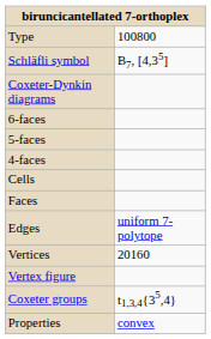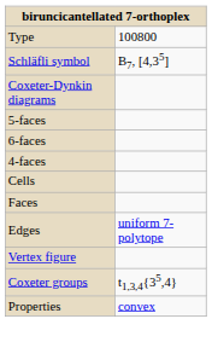 <table class="wikitable"  style="margin-left:10px; float:right; width:250px;">
 <tr>
 <th style="background:#e7dcc3;" colspan="2">biruncicantellated 7-orthoplex</th>
 </tr>
 <tr>
 <td style="background:#e7dcc3;">Type</td>
 <td>100800</td>
 </tr>
 <tr>
 <td style="background:#e7dcc3;"><a href='#'>Schläfli symbol</a></td>
 <td>B<sub>7</sub>, [4,3<sup>5</sup>]</td>
 </tr>
 <tr>
 <td style="background:#e7dcc3;"><a href='#'>Coxeter-Dynkin diagrams</a></td>
 <td></td>
 </tr>
 <tr>
-<td style="background:#e7dcc3;">6-faces</td>
+<td style="background:#e7dcc3;">5-faces</td>
 <td></td>
 </tr>
 <tr>
-<td style="background:#e7dcc3;">5-faces</td>
+<td style="background:#e7dcc3;">6-faces</td>
 <td></td>
 </tr>
 <tr>
 <td style="background:#e7dcc3;">4-faces</td>
 <td></td>
 </tr>
 <tr>
 <td style="background:#e7dcc3;">Cells</td>
 <td></td>
 </tr>
 <tr>
 <td style="background:#e7dcc3;">Faces</td>
 <td></td>
 </tr>
 <tr>
 <td style="background:#e7dcc3;">Edges</td>
 <td><a href='#'>uniform 7-polytope</a></td>
 </tr>
 <tr>
-<td style="background:#e7dcc3;">Vertices</td>
-<td>20160</td>
-</tr>
-<tr>
 <td style="background:#e7dcc3;"><a href='#'>Vertex figure</a></td>
 <td></td>
 </tr>
 <tr>
 <td style="background:#e7dcc3;"><a href='#'>Coxeter groups</a></td>
 <td>t<sub>1,3,4</sub>{3<sup>5</sup>,4}</td>
 </tr>
 <tr>
 <td style="background:#e7dcc3;">Properties</td>
 <td><a href='#'>convex</a></td>
 </tr>
 </table>
